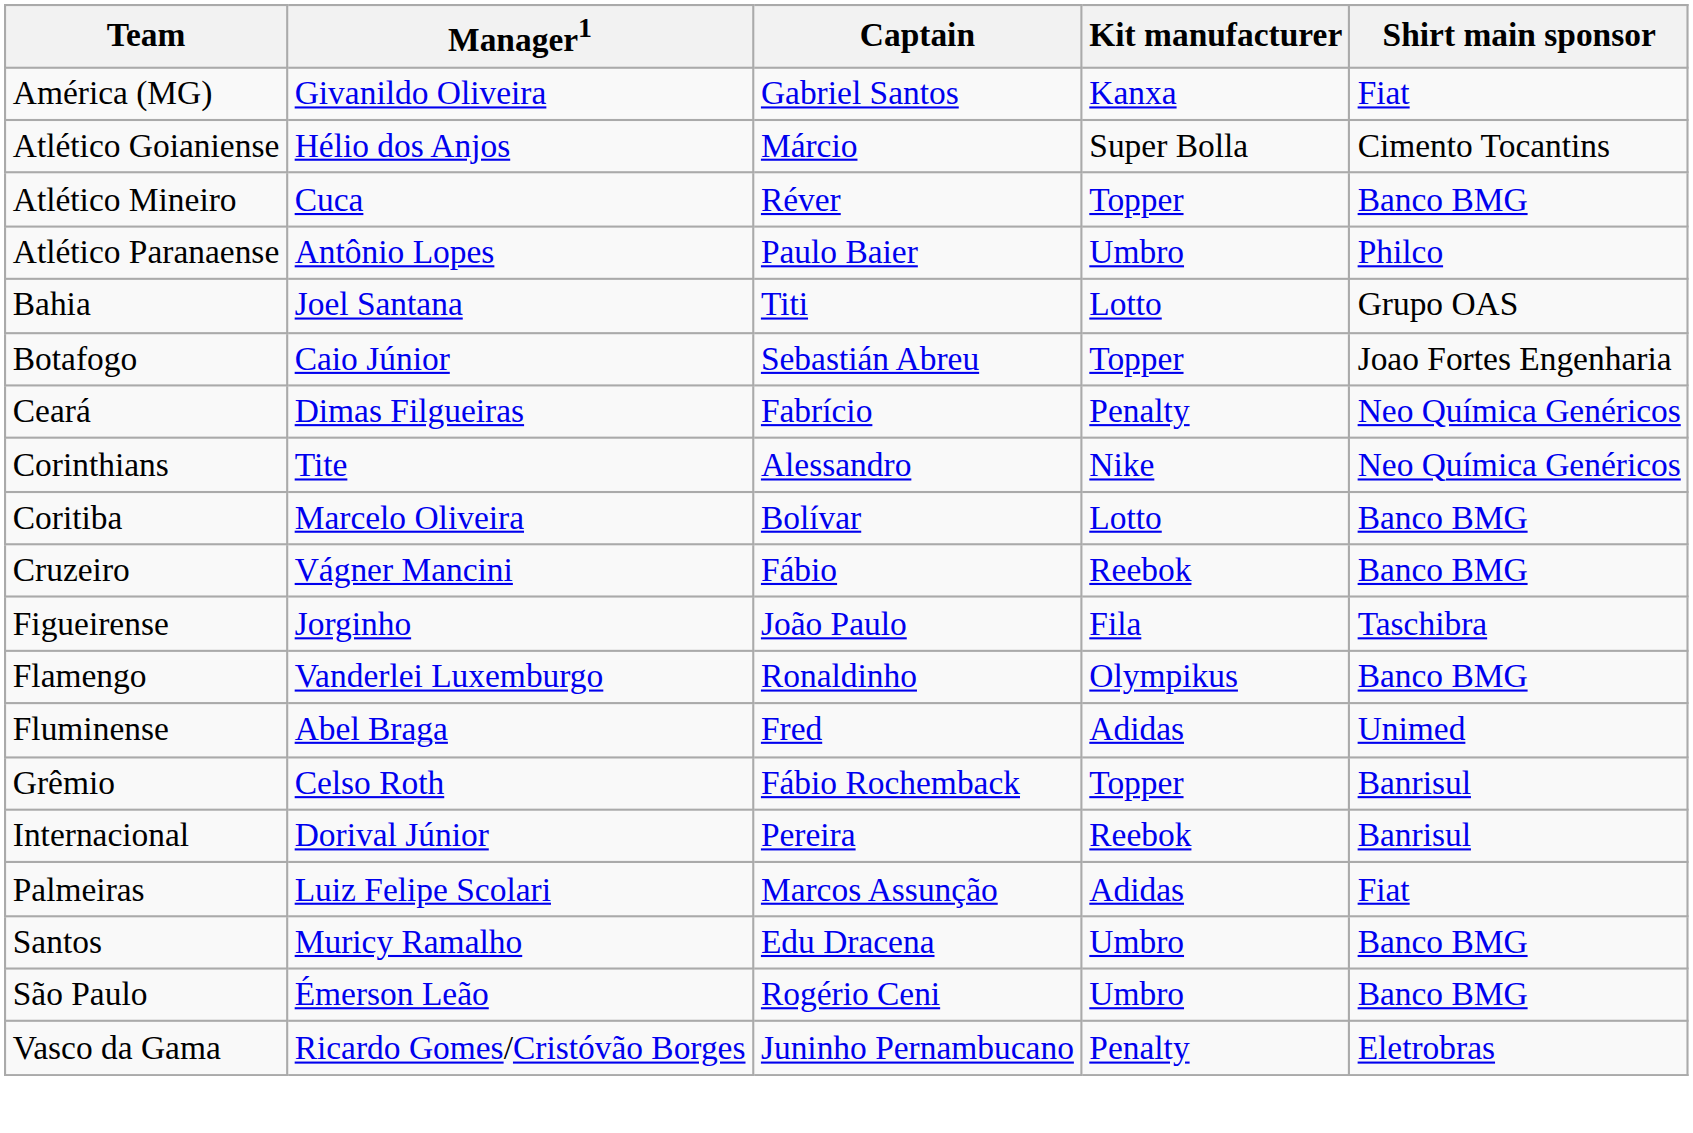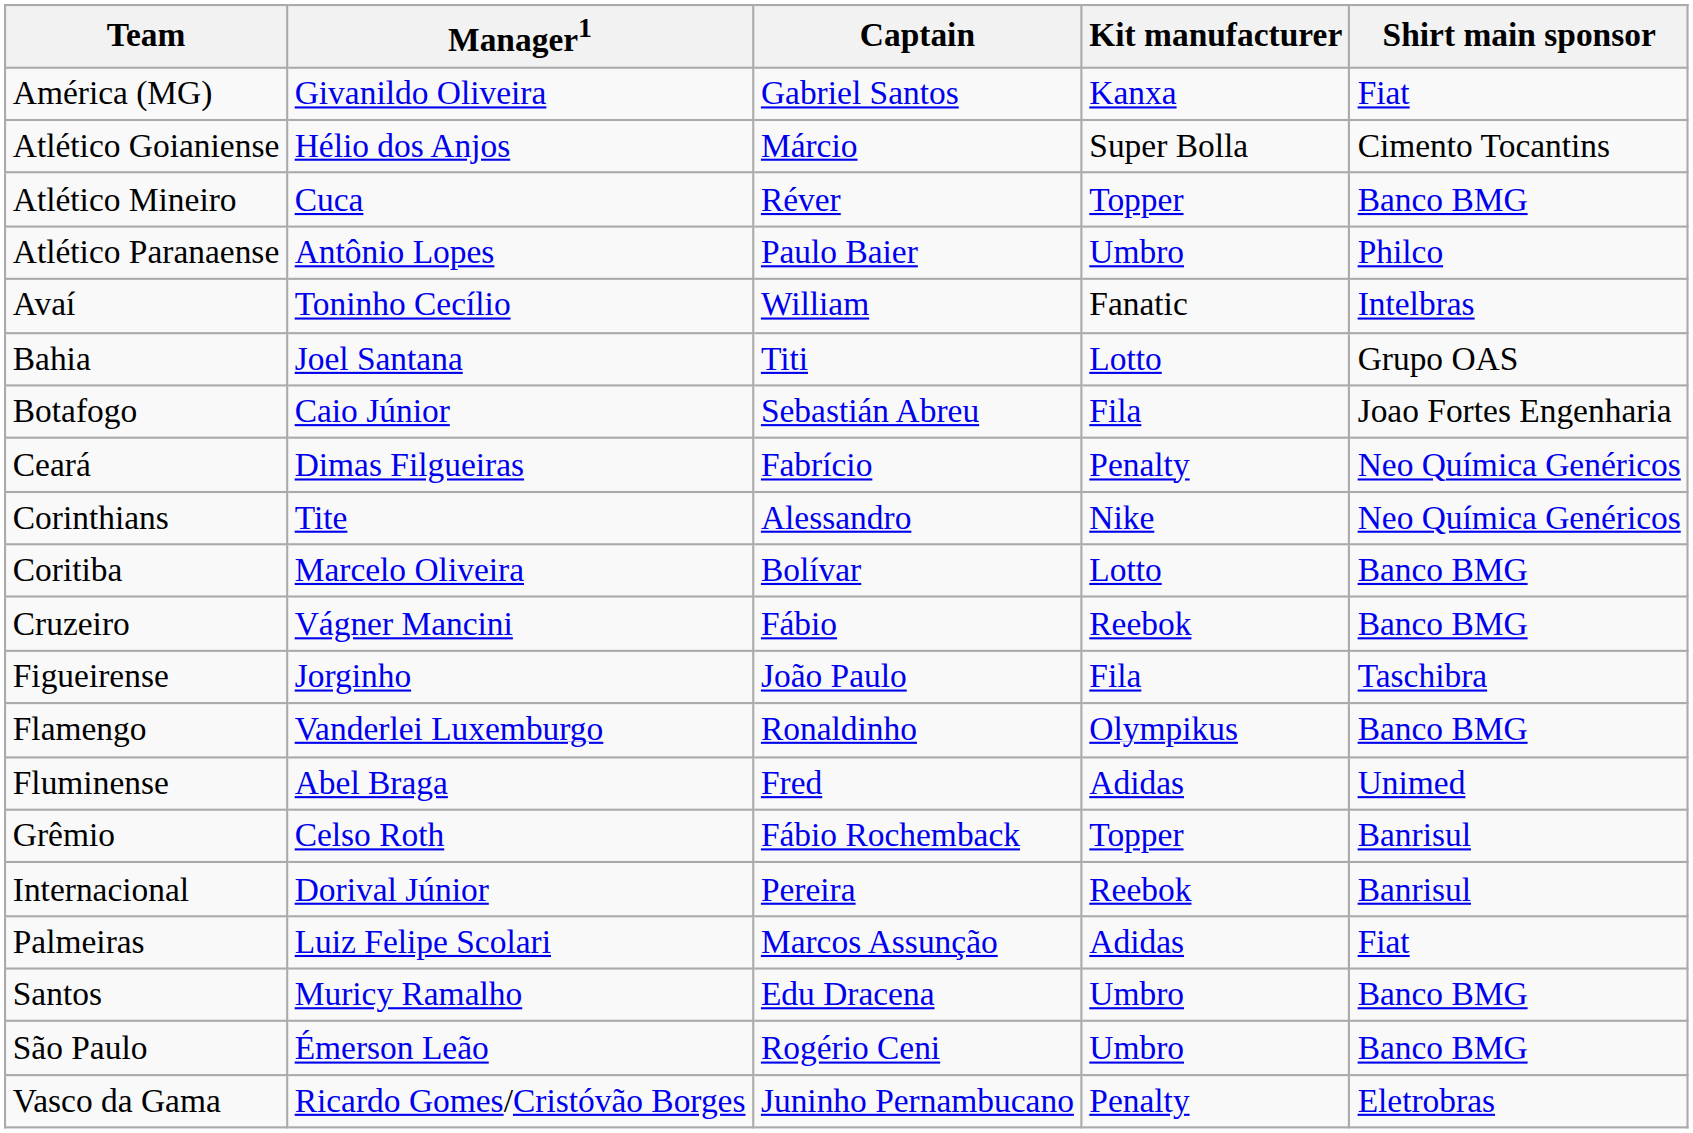 <table class="wikitable sortable" style="text-align: left;">
 <tr>
 <th>Team</th>
 <th>Manager<sup>1</sup></th>
 <th>Captain</th>
 <th>Kit manufacturer</th>
 <th>Shirt main sponsor</th>
 </tr>
 <tr>
 <td>América (MG)</td>
 <td><a href='#'>Givanildo Oliveira</a></td>
 <td> <a href='#'>Gabriel Santos</a></td>
 <td><a href='#'>Kanxa</a></td>
 <td><a href='#'>Fiat</a></td>
 </tr>
 <tr>
 <td>Atlético Goianiense</td>
 <td><a href='#'>Hélio dos Anjos</a></td>
 <td> <a href='#'>Márcio</a></td>
 <td>Super Bolla</td>
 <td>Cimento Tocantins</td>
 </tr>
 <tr>
 <td>Atlético Mineiro</td>
 <td><a href='#'>Cuca</a></td>
 <td> <a href='#'>Réver</a></td>
 <td><a href='#'>Topper</a></td>
 <td><a href='#'>Banco BMG</a></td>
 </tr>
 <tr>
 <td>Atlético Paranaense</td>
 <td><a href='#'>Antônio Lopes</a></td>
 <td> <a href='#'>Paulo Baier</a></td>
 <td><a href='#'>Umbro</a></td>
 <td><a href='#'>Philco</a></td>
 </tr>
 <tr>
+<td>Avaí</td>
+<td><a href='#'>Toninho Cecílio</a></td>
+<td> <a href='#'>William</a></td>
+<td>Fanatic</td>
+<td><a href='#'>Intelbras</a></td>
+</tr>
+<tr>
 <td>Bahia</td>
 <td><a href='#'>Joel Santana</a></td>
 <td> <a href='#'>Titi</a></td>
 <td><a href='#'>Lotto</a></td>
 <td>Grupo OAS</td>
 </tr>
 <tr>
 <td>Botafogo</td>
 <td><a href='#'>Caio Júnior</a></td>
 <td> <a href='#'>Sebastián Abreu</a></td>
-<td><a href='#'>Topper</a></td>
+<td><a href='#'>Fila</a></td>
 <td>Joao Fortes Engenharia</td>
 </tr>
 <tr>
 <td>Ceará</td>
 <td><a href='#'>Dimas Filgueiras</a></td>
 <td> <a href='#'>Fabrício</a></td>
 <td><a href='#'>Penalty</a></td>
 <td><a href='#'>Neo Química Genéricos</a></td>
 </tr>
 <tr>
 <td>Corinthians</td>
 <td><a href='#'>Tite</a></td>
 <td> <a href='#'>Alessandro</a></td>
 <td><a href='#'>Nike</a></td>
 <td><a href='#'>Neo Química Genéricos</a></td>
 </tr>
 <tr>
 <td>Coritiba</td>
 <td><a href='#'>Marcelo Oliveira</a></td>
 <td> <a href='#'>Bolívar</a></td>
 <td><a href='#'>Lotto</a></td>
 <td><a href='#'>Banco BMG</a></td>
 </tr>
 <tr>
 <td>Cruzeiro</td>
 <td><a href='#'>Vágner Mancini</a></td>
 <td> <a href='#'>Fábio</a></td>
 <td><a href='#'>Reebok</a></td>
 <td><a href='#'>Banco BMG</a></td>
 </tr>
 <tr>
 <td>Figueirense</td>
 <td><a href='#'>Jorginho</a></td>
 <td> <a href='#'>João Paulo</a></td>
 <td><a href='#'>Fila</a></td>
 <td><a href='#'>Taschibra</a></td>
 </tr>
 <tr>
 <td>Flamengo</td>
 <td><a href='#'>Vanderlei Luxemburgo</a></td>
 <td> <a href='#'>Ronaldinho</a></td>
 <td><a href='#'>Olympikus</a></td>
 <td><a href='#'>Banco BMG</a></td>
 </tr>
 <tr>
 <td>Fluminense</td>
 <td><a href='#'>Abel Braga</a></td>
 <td> <a href='#'>Fred</a></td>
 <td><a href='#'>Adidas</a></td>
 <td><a href='#'>Unimed</a></td>
 </tr>
 <tr>
 <td>Grêmio</td>
 <td><a href='#'>Celso Roth</a></td>
 <td> <a href='#'>Fábio Rochemback</a></td>
 <td><a href='#'>Topper</a></td>
 <td><a href='#'>Banrisul</a></td>
 </tr>
 <tr>
 <td>Internacional</td>
 <td><a href='#'>Dorival Júnior</a></td>
 <td> <a href='#'>Pereira</a></td>
 <td><a href='#'>Reebok</a></td>
 <td><a href='#'>Banrisul</a></td>
 </tr>
 <tr>
 <td>Palmeiras</td>
 <td><a href='#'>Luiz Felipe Scolari</a></td>
 <td> <a href='#'>Marcos Assunção</a></td>
 <td><a href='#'>Adidas</a></td>
 <td><a href='#'>Fiat</a></td>
 </tr>
 <tr>
 <td>Santos</td>
 <td><a href='#'>Muricy Ramalho</a></td>
 <td> <a href='#'>Edu Dracena</a></td>
 <td><a href='#'>Umbro</a></td>
 <td><a href='#'>Banco BMG</a></td>
 </tr>
 <tr>
 <td>São Paulo</td>
 <td><a href='#'>Émerson Leão</a></td>
 <td> <a href='#'>Rogério Ceni</a></td>
 <td><a href='#'>Umbro</a></td>
 <td><a href='#'>Banco BMG</a></td>
 </tr>
 <tr>
 <td>Vasco da Gama</td>
 <td><a href='#'>Ricardo Gomes</a>/<a href='#'>Cristóvão Borges</a></td>
 <td> <a href='#'>Juninho Pernambucano</a></td>
 <td><a href='#'>Penalty</a></td>
 <td><a href='#'>Eletrobras</a></td>
 </tr>
 </table>
